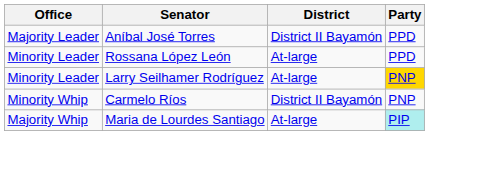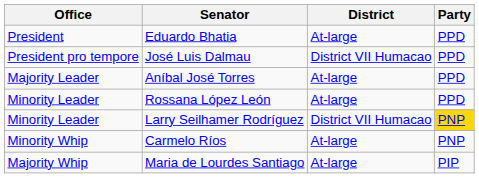 <table class="wikitable">
 <tr>
 <th>Office</th>
 <th>Senator</th>
 <th>District</th>
 <th>Party</th>
 </tr>
 <tr>
+<td><a href='#'>President</a></td>
+<td nowrap ><a href='#'>Eduardo Bhatia</a></td>
+<td><a href='#'>At-large</a></td>
+<td><a href='#'>PPD</a></td>
+</tr>
+<tr>
+<td><a href='#'>President pro tempore</a></td>
+<td><a href='#'>José Luis Dalmau</a></td>
+<td><a href='#'>District VII Humacao</a></td>
+<td><a href='#'>PPD</a></td>
+</tr>
+<tr>
 <td><a href='#'>Majority Leader</a></td>
 <td><a href='#'>Aníbal José Torres</a></td>
-<td><a href='#'>District II Bayamón</a></td>
+<td><a href='#'>At-large</a></td>
 <td><a href='#'>PPD</a></td>
 </tr>
 <tr>
 <td><a href='#'>Minority Leader</a></td>
 <td><a href='#'>Rossana López León</a></td>
 <td><a href='#'>At-large</a></td>
 <td><a href='#'>PPD</a></td>
 </tr>
 <tr>
 <td><a href='#'>Minority Leader</a></td>
 <td><a href='#'>Larry Seilhamer Rodríguez</a></td>
-<td><a href='#'>At-large</a></td>
+<td><a href='#'>District VII Humacao</a></td>
 <td style="background: gold;"><a href='#'>PNP</a></td>
 </tr>
 <tr>
 <td><a href='#'>Minority Whip</a></td>
 <td><a href='#'>Carmelo Ríos</a></td>
-<td><a href='#'>District II Bayamón</a></td>
+<td><a href='#'>At-large</a></td>
 <td><a href='#'>PNP</a></td>
 </tr>
 <tr>
 <td><a href='#'>Majority Whip</a></td>
 <td><a href='#'>Maria de Lourdes Santiago</a></td>
 <td><a href='#'>At-large</a></td>
-<td style="background: paleturquoise;"><a href='#'>PIP</a></td>
+<td><a href='#'>PIP</a></td>
 </tr>
 </table>
